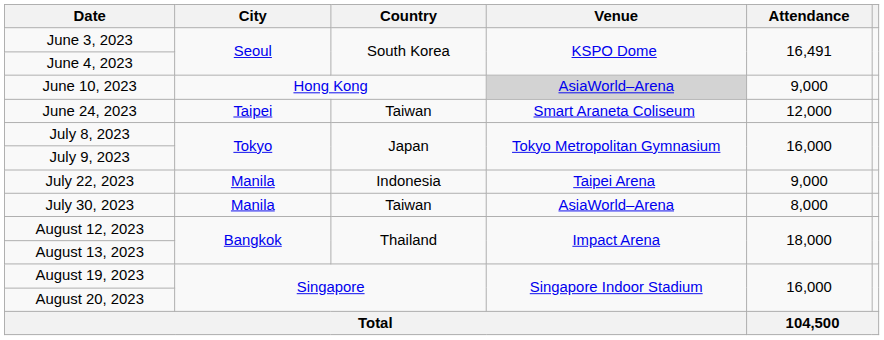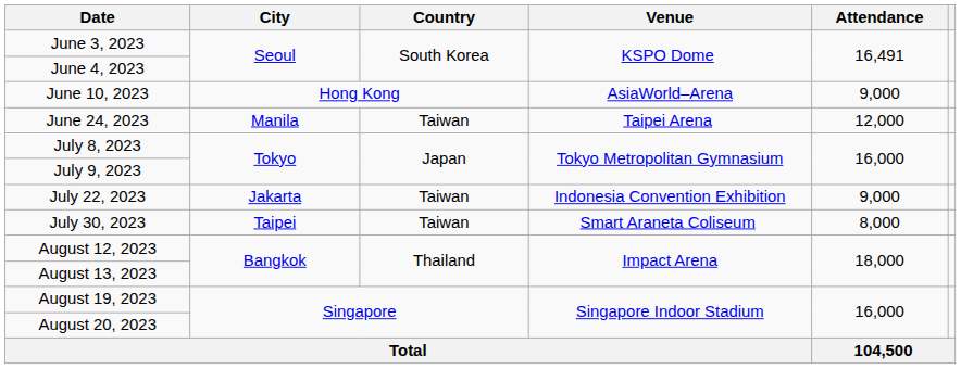 <table class="wikitable" style="text-align:center;">
 <tr>
 <th scope="col" style="width:11em;">Date</th>
 <th scope="col" style="width:10em;">City</th>
 <th scope="col" style="width:10em;">Country</th>
 <th scope="col" style="width:17em;">Venue</th>
 <th scope="col" style="width:8em;">Attendance</th>
 <th scope="col"></th>
 </tr>
 <tr>
 <td>June 3, 2023</td>
 <td rowspan="2"><a href='#'>Seoul</a></td>
 <td rowspan="2">South Korea</td>
 <td rowspan="2"><a href='#'>KSPO Dome</a> </td>
 <td rowspan="2">16,491</td>
 <td rowspan="2"></td>
 </tr>
 <tr>
 <td>June 4, 2023</td>
 </tr>
 <tr>
 <td>June 10, 2023</td>
 <td colspan="2"><a href='#'>Hong Kong</a></td>
-<td style="background: lightgrey;"><a href='#'>AsiaWorld–Arena</a></td>
+<td><a href='#'>AsiaWorld–Arena</a></td>
 <td>9,000</td>
 <td></td>
 </tr>
 <tr>
 <td>June 24, 2023</td>
-<td><a href='#'>Taipei</a></td>
+<td><a href='#'>Manila</a></td>
 <td>Taiwan</td>
-<td><a href='#'>Smart Araneta Coliseum</a> </td>
+<td><a href='#'>Taipei Arena</a> </td>
 <td>12,000</td>
 <td></td>
 </tr>
 <tr>
 <td>July 8, 2023</td>
 <td rowspan="2"><a href='#'>Tokyo</a></td>
 <td rowspan="2">Japan</td>
 <td rowspan="2"><a href='#'>Tokyo Metropolitan Gymnasium</a></td>
 <td rowspan="2">16,000</td>
 <td rowspan="2"></td>
 </tr>
 <tr>
 <td>July 9, 2023</td>
 </tr>
 <tr>
 <td>July 22, 2023</td>
-<td><a href='#'>Manila</a></td>
-<td>Indonesia</td>
-<td><a href='#'>Taipei Arena</a> </td>
+<td><a href='#'>Jakarta</a></td>
+<td>Taiwan</td>
+<td><a href='#'>Indonesia Convention Exhibition</a></td>
 <td>9,000</td>
 <td></td>
 </tr>
 <tr>
 <td>July 30, 2023</td>
-<td><a href='#'>Manila</a></td>
+<td><a href='#'>Taipei</a></td>
 <td>Taiwan</td>
-<td><a href='#'>AsiaWorld–Arena</a></td>
+<td><a href='#'>Smart Araneta Coliseum</a> </td>
 <td>8,000</td>
 <td></td>
 </tr>
 <tr>
 <td>August 12, 2023</td>
 <td rowspan="2"><a href='#'>Bangkok</a></td>
 <td rowspan="2">Thailand</td>
 <td rowspan="2"><a href='#'>Impact Arena</a></td>
 <td rowspan="2">18,000</td>
 <td rowspan="2"></td>
 </tr>
 <tr>
 <td>August 13, 2023</td>
 </tr>
 <tr>
 <td>August 19, 2023</td>
 <td rowspan="2" colspan="2"><a href='#'>Singapore</a></td>
 <td rowspan="2"><a href='#'>Singapore Indoor Stadium</a></td>
 <td rowspan="2">16,000</td>
 <td rowspan="2"></td>
 </tr>
 <tr>
 <td>August 20, 2023</td>
 </tr>
 <tr>
 <th colspan="4">Total</th>
 <th colspan="2">104,500</th>
 </tr>
 </table>
